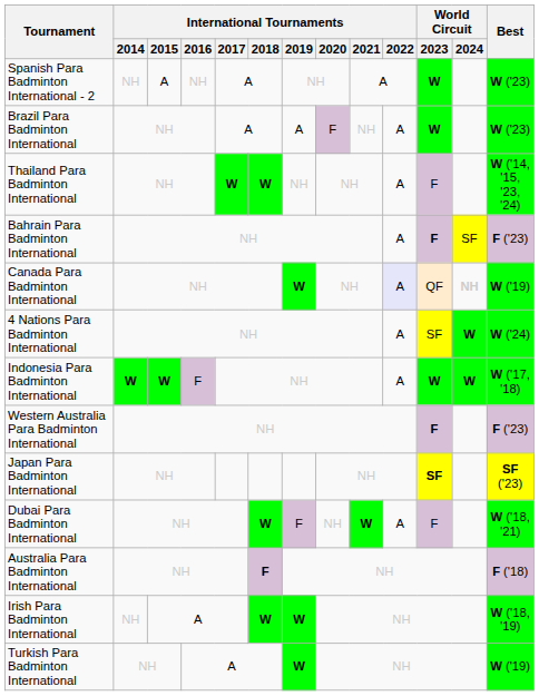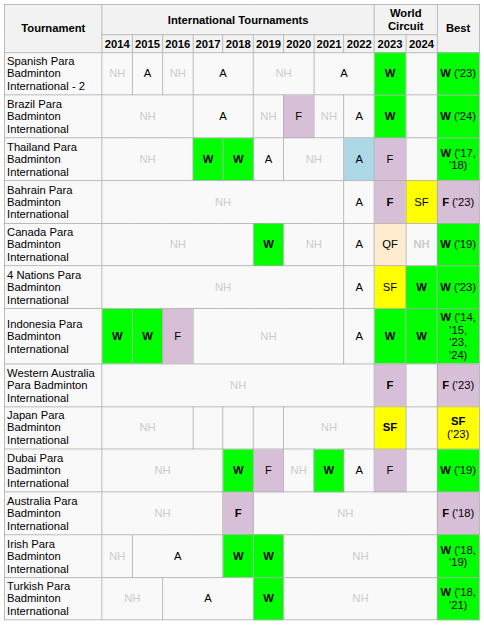 <table class="wikitable" style="font-size: 90%; text-align:center">
 <tr>
 <th rowspan="2">Tournament</th>
 <th colspan="9">International Tournaments</th>
 <th colspan="2">World Circuit</th>
 <th rowspan="2">Best</th>
 </tr>
 <tr>
 <th>2014</th>
 <th>2015</th>
 <th>2016</th>
 <th>2017</th>
 <th>2018</th>
 <th>2019</th>
 <th>2020</th>
 <th>2021</th>
 <th>2022</th>
 <th>2023</th>
 <th>2024</th>
 </tr>
 <tr>
 <td align=left>Spanish Para Badminton International - 2</td>
 <td 2014; style=color:#ccc>NH</td>
 <td 2015;>A</td>
 <td 2016; style=color:#ccc>NH</td>
 <td 2017; colspan="2">A</td>
 <td 2019; colspan="2" style=color:#ccc>NH</td>
 <td 2021; colspan="2">A</td>
 <td 2023; bgcolor=00FF00><strong>W</strong></td>
 <td 2024;></td>
 <td Best; bgcolor=00FF00><strong>W</strong> ('23)</td>
 </tr>
 <tr>
 <td align=left>Brazil Para Badminton International</td>
 <td colspan="3" style=color:#ccc>NH</td>
 <td 2017; colspan="2">A</td>
-<td 2019;>A</td>
+<td 2019; style=color:#ccc>NH</td>
 <td 2020; bgcolor=D8BFD8>F</td>
 <td 2021; style=color:#ccc>NH</td>
 <td 2022;>A</td>
 <td 2023; bgcolor=00FF00><strong>W</strong></td>
 <td 2024;></td>
-<td Best; bgcolor=00FF00><strong>W</strong> ('23)</td>
+<td bgcolor=00FF00><strong>W</strong> ('24)</td>
 </tr>
 <tr>
 <td align=left>Thailand Para Badminton International</td>
 <td colspan="3" style=color:#ccc>NH</td>
 <td 2017; bgcolor=00FF00><strong>W</strong></td>
 <td 2018; bgcolor=00FF00><strong>W</strong></td>
-<td 2019; style=color:#ccc>NH</td>
+<td 2019;>A</td>
 <td colspan="2" style=color:#ccc>NH</td>
-<td 2022;>A</td>
+<td 2022; style="background: lightblue;">A</td>
 <td 2023; bgcolor=D8BFD8>F</td>
 <td 2024;></td>
-<td Best; bgcolor=00FF00><strong>W</strong> ('14, '15, '23, '24)</td>
+<td Best; bgcolor=00FF00><strong>W</strong> ('17, '18)</td>
 </tr>
 <tr>
 <td align=left>Bahrain Para Badminton International</td>
 <td colspan="8" style=color:#ccc>NH</td>
 <td 2022;>A</td>
 <td 2023; bgcolor=D8BFD8><strong>F</strong></td>
 <td 2024; bgcolor=FFFF00>SF</td>
 <td Best; bgcolor=D8BFD8><strong>F</strong> ('23)</td>
 </tr>
 <tr>
 <td align=left>Canada Para Badminton International</td>
 <td colspan="5" style=color:#ccc>NH</td>
 <td 2019; bgcolor=00FF00><strong>W</strong></td>
 <td colspan="2" style=color:#ccc>NH</td>
-<td 2022; style="background: lavender;">A</td>
+<td 2022;>A</td>
 <td 2023; bgcolor=FFEBCD>QF</td>
 <td 2024; style=color:#ccc><strong>NH</strong></td>
 <td bgcolor=00FF00><strong>W</strong> ('19)</td>
 </tr>
 <tr>
 <td align=left>4 Nations Para Badminton International</td>
 <td colspan="8" style=color:#ccc>NH</td>
 <td 2022;>A</td>
 <td 2023; bgcolor=FFFF00>SF</td>
 <td 2024; bgcolor=00FF00><strong>W</strong></td>
-<td bgcolor=00FF00><strong>W</strong> ('24)</td>
+<td Best; bgcolor=00FF00><strong>W</strong> ('23)</td>
 </tr>
 <tr>
 <td align=left>Indonesia Para Badminton International</td>
 <td 2014; bgcolor=00FF00><strong>W</strong></td>
 <td 2015; bgcolor=00FF00><strong>W</strong></td>
 <td 2016; bgcolor=D8BFD8>F</td>
 <td colspan="5" style=color:#ccc>NH</td>
 <td 2022;>A</td>
 <td 2023; bgcolor=00FF00><strong>W</strong></td>
 <td 2024; bgcolor=00FF00><strong>W</strong></td>
-<td Best; bgcolor=00FF00><strong>W</strong> ('17, '18)</td>
+<td Best; bgcolor=00FF00><strong>W</strong> ('14, '15, '23, '24)</td>
 </tr>
 <tr>
 <td align=left>Western Australia Para Badminton International</td>
 <td colspan="9" style=color:#ccc>NH</td>
 <td 2023; bgcolor=D8BFD8><strong>F</strong></td>
 <td></td>
 <td Best; bgcolor=D8BFD8><strong>F</strong> ('23)</td>
 </tr>
 <tr>
 <td align=left>Japan Para Badminton International</td>
 <td colspan="3" style=color:#ccc>NH</td>
 <td 2017;></td>
 <td 2018;></td>
 <td 2019;></td>
 <td colspan="3" style=color:#ccc>NH</td>
 <td 2023; bgcolor=FFFF00><strong>SF</strong></td>
 <td></td>
 <td bgcolor=FFFF00><strong>SF</strong> ('23)</td>
 </tr>
 <tr>
 <td align=left>Dubai Para Badminton International</td>
 <td colspan="4" style=color:#ccc>NH</td>
 <td 2018; bgcolor=00FF00><strong>W</strong></td>
 <td 2019; bgcolor=D8BFD8>F</td>
 <td 2020; style=color:#ccc>NH</td>
 <td 2021; bgcolor=00FF00><strong>W</strong></td>
 <td 2022;>A</td>
 <td 2023; bgcolor=D8BFD8>F</td>
 <td></td>
-<td Best; bgcolor=00FF00><strong>W</strong> ('18, '21)</td>
+<td Best; bgcolor=00FF00><strong>W</strong> ('19)</td>
 </tr>
 <tr>
 <td align=left>Australia Para Badminton International</td>
 <td colspan="4" style=color:#ccc>NH</td>
 <td 2018; bgcolor=D8BFD8><strong>F</strong></td>
 <td colspan="6" style=color:#ccc>NH</td>
 <td Best; bgcolor=D8BFD8><strong>F</strong> ('18)</td>
 </tr>
 <tr>
 <td align=left>Irish Para Badminton International</td>
 <td 2014; style=color:#ccc>NH</td>
 <td 2015; colspan="3">A</td>
 <td 2018; bgcolor=00FF00><strong>W</strong></td>
 <td 2019; bgcolor=00FF00><strong>W</strong></td>
 <td 2020; colspan="5" style=color:#ccc>NH</td>
 <td Best; bgcolor=00FF00><strong>W</strong> ('18, '19)</td>
 </tr>
 <tr>
 <td align=left>Turkish Para Badminton International</td>
 <td 2014; colspan="2" style=color:#ccc>NH</td>
 <td 2016; colspan="3">A</td>
 <td 2019; bgcolor=00FF00><strong>W</strong></td>
 <td 2020; colspan="5" style=color:#ccc>NH</td>
-<td Best; bgcolor=00FF00><strong>W</strong> ('19)</td>
+<td Best; bgcolor=00FF00><strong>W</strong> ('18, '21)</td>
 </tr>
 </table>
